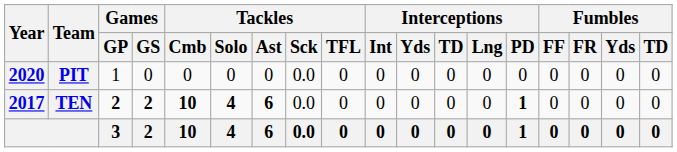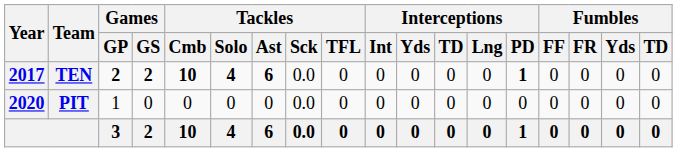 <table class="wikitable" style="text-align:center">
 <tr>
 <th rowspan="2">Year</th>
 <th rowspan="2">Team</th>
 <th colspan="2">Games</th>
 <th colspan="5">Tackles</th>
 <th colspan="5">Interceptions</th>
 <th colspan="4">Fumbles</th>
 </tr>
 <tr>
 <th>GP</th>
 <th>GS</th>
 <th>Cmb</th>
 <th>Solo</th>
 <th>Ast</th>
 <th>Sck</th>
 <th>TFL</th>
 <th>Int</th>
 <th>Yds</th>
 <th>TD</th>
 <th>Lng</th>
 <th>PD</th>
 <th>FF</th>
 <th>FR</th>
 <th>Yds</th>
 <th>TD</th>
 </tr>
 <tr>
+<th><a href='#'>2017</a></th>
+<th><a href='#'>TEN</a></th>
+<td><strong>2</strong></td>
+<td><strong>2</strong></td>
+<td><strong>10</strong></td>
+<td><strong>4</strong></td>
+<td><strong>6</strong></td>
+<td>0.0</td>
+<td>0</td>
+<td>0</td>
+<td>0</td>
+<td>0</td>
+<td>0</td>
+<td><strong>1</strong></td>
+<td>0</td>
+<td>0</td>
+<td>0</td>
+<td>0</td>
+</tr>
+<tr>
 <th><a href='#'>2020</a></th>
 <th><a href='#'>PIT</a></th>
 <td>1</td>
 <td>0</td>
 <td>0</td>
 <td>0</td>
 <td>0</td>
 <td>0.0</td>
 <td>0</td>
 <td>0</td>
 <td>0</td>
 <td>0</td>
 <td>0</td>
 <td>0</td>
-<td>0</td>
-<td>0</td>
-<td>0</td>
-<td>0</td>
-</tr>
-<tr>
-<th><a href='#'>2017</a></th>
-<th><a href='#'>TEN</a></th>
-<td><strong>2</strong></td>
-<td><strong>2</strong></td>
-<td><strong>10</strong></td>
-<td><strong>4</strong></td>
-<td><strong>6</strong></td>
-<td>0.0</td>
-<td>0</td>
-<td>0</td>
-<td>0</td>
-<td>0</td>
-<td>0</td>
-<td><strong>1</strong></td>
 <td>0</td>
 <td>0</td>
 <td>0</td>
 <td>0</td>
 </tr>
 <tr>
 <th colspan="2"></th>
 <th>3</th>
 <th>2</th>
 <th>10</th>
 <th>4</th>
 <th>6</th>
 <th>0.0</th>
 <th>0</th>
 <th>0</th>
 <th>0</th>
 <th>0</th>
 <th>0</th>
 <th>1</th>
 <th>0</th>
 <th>0</th>
 <th>0</th>
 <th>0</th>
 </tr>
 </table>
